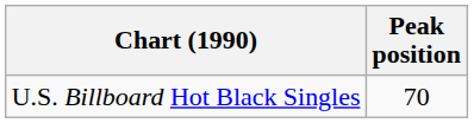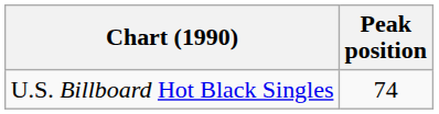 <table class="wikitable">
 <tr>
 <th>Chart (1990)</th>
 <th>Peak<br>position</th>
 </tr>
 <tr>
 <td>U.S. <em>Billboard</em> <a href='#'>Hot Black Singles</a></td>
-<td align="center">70</td>
+<td align="center">74</td>
 </tr>
 </table>
